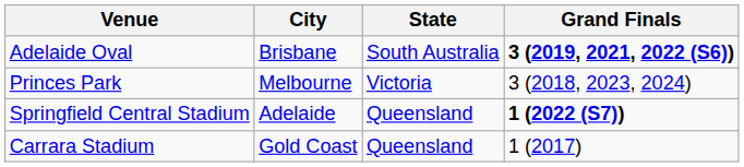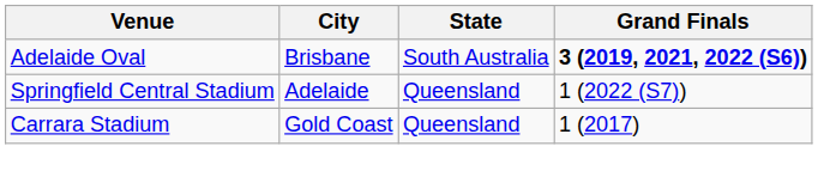 <table class="wikitable">
 <tr>
 <th>Venue</th>
 <th>City</th>
 <th>State</th>
 <th>Grand Finals</th>
 </tr>
 <tr>
 <td><a href='#'>Adelaide Oval</a></td>
 <td><a href='#'>Brisbane</a></td>
 <td><a href='#'>South Australia</a></td>
 <td><strong>3 (<a href='#'>2019</a>, <a href='#'>2021</a>, <a href='#'>2022 (S6)</a>)</strong></td>
 </tr>
 <tr>
-<td><a href='#'>Princes Park</a></td>
-<td><a href='#'>Melbourne</a></td>
-<td><a href='#'>Victoria</a></td>
-<td>3 (<a href='#'>2018</a>, <a href='#'>2023</a>, <a href='#'>2024</a>)</td>
-</tr>
-<tr>
 <td><a href='#'>Springfield Central Stadium</a></td>
 <td><a href='#'>Adelaide</a></td>
 <td><a href='#'>Queensland</a></td>
-<td><strong>1 (<a href='#'>2022 (S7)</a>)</strong></td>
+<td>1 (<a href='#'>2022 (S7)</a>)</td>
 </tr>
 <tr>
 <td><a href='#'>Carrara Stadium</a></td>
 <td><a href='#'>Gold Coast</a></td>
 <td><a href='#'>Queensland</a></td>
 <td>1 (<a href='#'>2017</a>)</td>
 </tr>
 </table>
